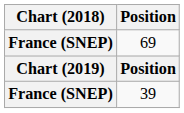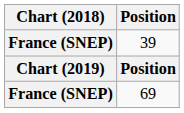 <table class="wikitable plainrowheaders" style="text-align:center;">
 <tr>
 <th scope="col">Chart (2018)</th>
 <th scope="col">Position</th>
 </tr>
 <tr>
 <th scope="row">France (SNEP)</th>
-<td>69</td>
+<td>39</td>
 </tr>
 <tr>
 <th scope="col">Chart (2019)</th>
 <th scope="col">Position</th>
 </tr>
 <tr>
 <th scope="row">France (SNEP)</th>
-<td>39</td>
+<td>69</td>
 </tr>
 </table>
